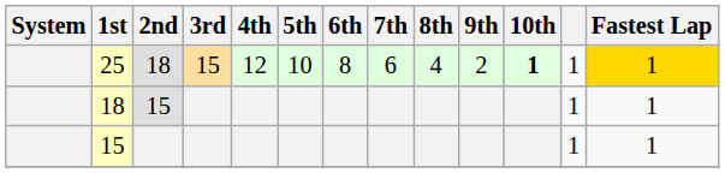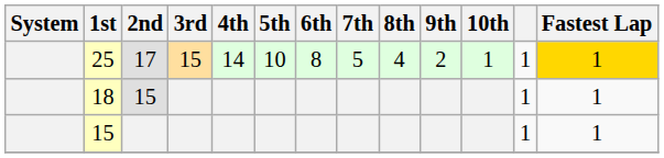 <table class="wikitable" style="font-size:85%; text-align:center;">
 <tr>
 <th>System</th>
 <th>1st</th>
 <th>2nd</th>
 <th>3rd</th>
 <th>4th</th>
 <th>5th</th>
 <th>6th</th>
 <th>7th</th>
 <th>8th</th>
 <th>9th</th>
 <th>10th</th>
 <th></th>
 <th>Fastest Lap</th>
 </tr>
 <tr>
 <th></th>
 <td style="background:#ffffbf;">25</td>
-<td style="background:#dfdfdf;">18</td>
+<td style="background:#dfdfdf;">17</td>
 <td style="background:#ffdf9f;">15</td>
-<td style="background:#dfffdf;">12</td>
+<td style="background:#dfffdf;">14</td>
 <td style="background:#dfffdf;">10</td>
 <td style="background:#dfffdf;">8</td>
-<td style="background:#dfffdf;">6</td>
+<td style="background:#dfffdf;">5</td>
 <td style="background:#dfffdf;">4</td>
 <td style="background:#dfffdf;">2</td>
-<td style="background:#dfffdf;"><strong>1</strong></td>
+<td style="background:#dfffdf;">1</td>
 <td>1</td>
 <td style="background: gold;">1</td>
 </tr>
 <tr>
 <th></th>
 <td style="background:#ffffbf;">18</td>
 <td style="background:#dfdfdf;">15</td>
 <th></th>
 <th></th>
 <th></th>
 <th></th>
 <th></th>
 <th></th>
 <th></th>
 <th></th>
 <td>1</td>
 <td>1</td>
 </tr>
 <tr>
 <th></th>
 <td style="background:#ffffbf;">15</td>
 <th></th>
 <th></th>
 <th></th>
 <th></th>
 <th></th>
 <th></th>
 <th></th>
 <th></th>
 <th></th>
 <td>1</td>
 <td>1</td>
 </tr>
 <tr>
 </tr>
 </table>
